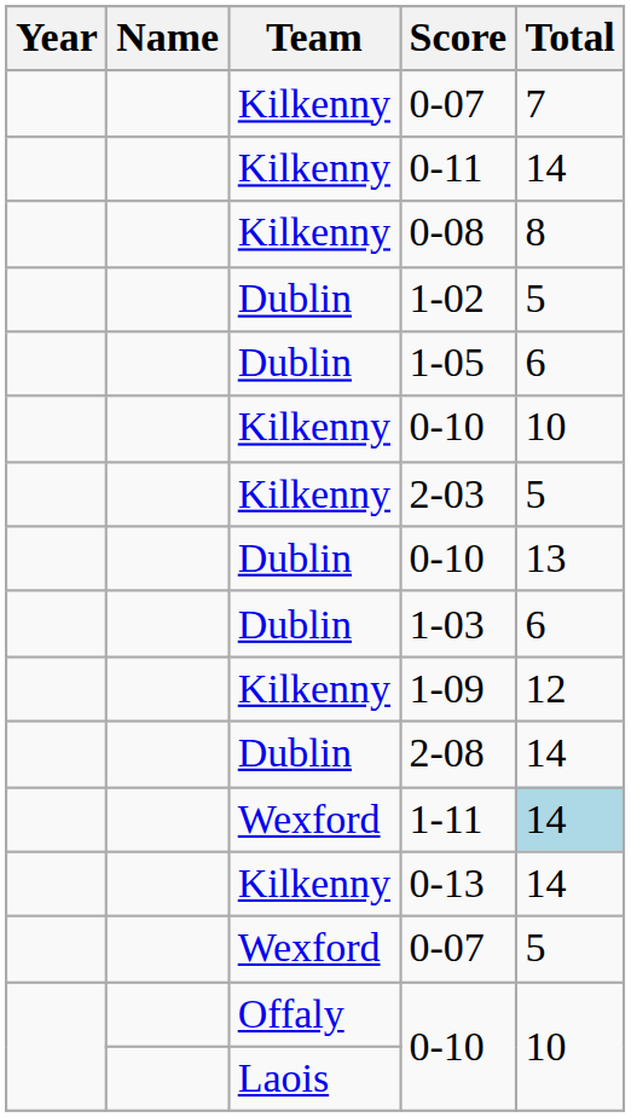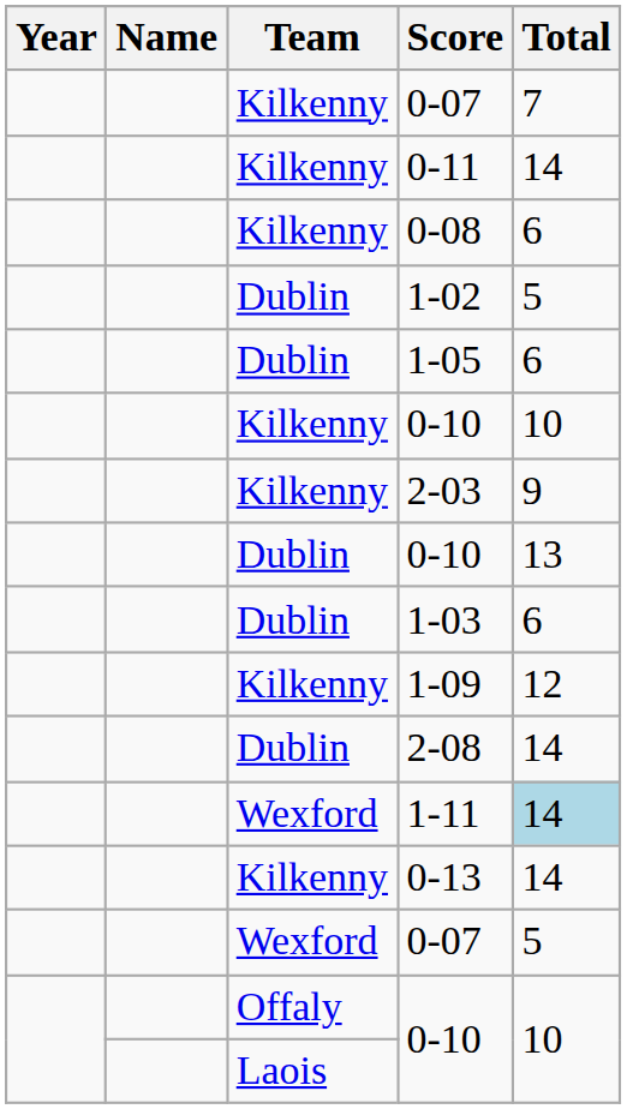 <table class="wikitable sortable">
 <tr>
 </tr>
 <tr>
 <th>Year</th>
 <th>Name</th>
 <th>Team</th>
 <th>Score</th>
 <th>Total</th>
 </tr>
 <tr>
 <td></td>
 <td></td>
 <td><a href='#'>Kilkenny</a></td>
 <td>0-07</td>
 <td>7</td>
 </tr>
 <tr>
 <td></td>
 <td></td>
 <td><a href='#'>Kilkenny</a></td>
 <td>0-11</td>
 <td>14</td>
 </tr>
 <tr>
 <td></td>
 <td></td>
 <td><a href='#'>Kilkenny</a></td>
 <td>0-08</td>
-<td>8</td>
+<td>6</td>
 </tr>
 <tr>
 <td></td>
 <td></td>
 <td><a href='#'>Dublin</a></td>
 <td>1-02</td>
 <td>5</td>
 </tr>
 <tr>
 <td></td>
 <td></td>
 <td><a href='#'>Dublin</a></td>
 <td>1-05</td>
 <td>6</td>
 </tr>
 <tr>
 <td></td>
 <td></td>
 <td><a href='#'>Kilkenny</a></td>
 <td>0-10</td>
 <td>10</td>
 </tr>
 <tr>
 <td></td>
 <td></td>
 <td><a href='#'>Kilkenny</a></td>
 <td>2-03</td>
-<td>5</td>
+<td>9</td>
 </tr>
 <tr>
 <td></td>
 <td></td>
 <td><a href='#'>Dublin</a></td>
 <td>0-10</td>
 <td>13</td>
 </tr>
 <tr>
 <td></td>
 <td></td>
 <td><a href='#'>Dublin</a></td>
 <td>1-03</td>
 <td>6</td>
 </tr>
 <tr>
 <td></td>
 <td></td>
 <td><a href='#'>Kilkenny</a></td>
 <td>1-09</td>
 <td>12</td>
 </tr>
 <tr>
 <td></td>
 <td></td>
 <td><a href='#'>Dublin</a></td>
 <td>2-08</td>
 <td>14</td>
 </tr>
 <tr>
 <td></td>
 <td></td>
 <td><a href='#'>Wexford</a></td>
 <td>1-11</td>
 <td style="background: lightblue;">14</td>
 </tr>
 <tr>
 <td></td>
 <td></td>
 <td><a href='#'>Kilkenny</a></td>
 <td>0-13</td>
 <td>14</td>
 </tr>
 <tr>
 <td></td>
 <td></td>
 <td><a href='#'>Wexford</a></td>
 <td>0-07</td>
 <td>5</td>
 </tr>
 <tr>
 <td rowspan=2></td>
 <td style="text-align:left;"></td>
 <td style="text-align:left;"><a href='#'>Offaly</a></td>
 <td rowspan=2>0-10</td>
 <td rowspan=2>10</td>
 </tr>
 <tr>
 <td style="text-align:left;"></td>
 <td style="text-align:left;"><a href='#'>Laois</a></td>
 </tr>
 </table>
